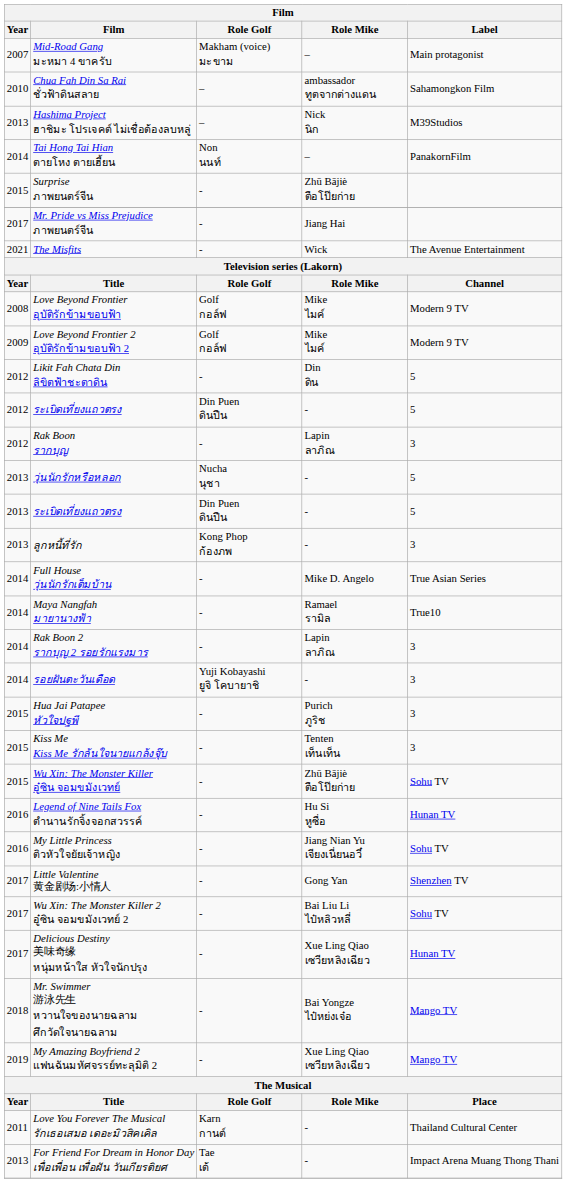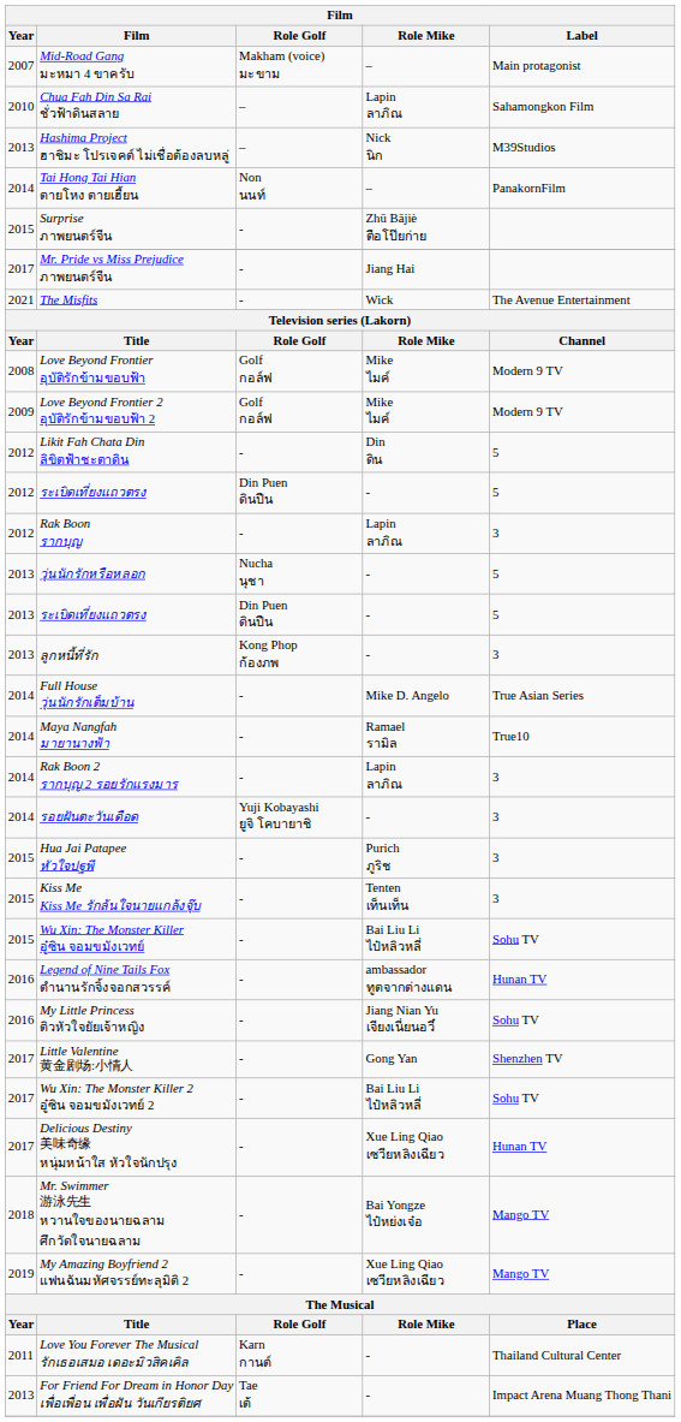 <table class="wikitable">
 <tr>
 <th colspan="5">Film</th>
 </tr>
 <tr>
 <th align="center">Year</th>
 <th align="center">Film</th>
 <th width="150">Role Golf</th>
 <th width="150">Role Mike</th>
 <th>Label</th>
 </tr>
 <tr>
 <td>2007</td>
 <td><em><a href='#'>Mid-Road Gang</a></em><br>มะหมา 4 ขาครับ</td>
 <td>Makham (voice)<br>มะขาม</td>
 <td>–</td>
 <td>Main protagonist</td>
 </tr>
 <tr>
 <td>2010</td>
 <td><em><a href='#'>Chua Fah Din Sa Rai</a></em><br>ชั่วฟ้าดินสลาย</td>
 <td>–</td>
-<td>ambassador<br>ทูตจากต่างแดน</td>
+<td>Lapin <br>ลาภิณ</td>
 <td>Sahamongkon Film</td>
 </tr>
 <tr>
 <td>2013</td>
 <td><em><a href='#'>Hashima Project</a></em><br>ฮาชิมะ โปรเจคต์ ไม่เชื่อต้องลบหลู่</td>
 <td>–</td>
 <td>Nick<br>นิก</td>
 <td>M39Studios</td>
 </tr>
 <tr>
 <td>2014</td>
 <td><em><a href='#'>Tai Hong Tai Hian</a></em><br>ตายโหง ตายเฮี้ยน</td>
 <td>Non<br>นนท์</td>
 <td>–</td>
 <td>PanakornFilm</td>
 </tr>
 <tr>
 <td>2015</td>
 <td><em>Surprise</em><br>ภาพยนตร์จีน</td>
 <td>-</td>
 <td>Zhū Bājiè <br>ตือโป๊ยก่าย</td>
 <td></td>
 </tr>
 <tr>
 </tr>
 <tr>
 <td>2017</td>
 <td><em><a href='#'>Mr. Pride vs Miss Prejudice</a></em><br>ภาพยนตร์จีน</td>
 <td>-</td>
 <td>Jiang Hai <br></td>
 <td></td>
 </tr>
 <tr>
 <td>2021</td>
 <td><em><a href='#'>The Misfits</a></em></td>
 <td>-</td>
 <td>Wick</td>
 <td>The Avenue Entertainment</td>
 </tr>
 <tr>
 <th colspan="5">Television series (Lakorn)</th>
 </tr>
 <tr>
 <th>Year</th>
 <th>Title</th>
 <th>Role Golf</th>
 <th>Role Mike</th>
 <th>Channel</th>
 </tr>
 <tr>
 <td>2008</td>
 <td><em>Love Beyond Frontier</em><br> <a href='#'>อุบัติรักข้ามขอบฟ้า</a></td>
 <td>Golf<br>กอล์ฟ</td>
 <td>Mike<br>ไมค์</td>
 <td>Modern 9 TV</td>
 </tr>
 <tr>
 <td>2009</td>
 <td><em>Love Beyond Frontier 2</em><br> <a href='#'>อุบัติรักข้ามขอบฟ้า 2</a></td>
 <td>Golf<br>กอล์ฟ</td>
 <td>Mike<br>ไมค์</td>
 <td>Modern 9 TV</td>
 </tr>
 <tr>
 <td>2012</td>
 <td><em>Likit Fah Chata Din</em><br> <a href='#'>ลิขิตฟ้าชะตาดิน</a></td>
 <td>-</td>
 <td>Din<br>ดิน</td>
 <td>5</td>
 </tr>
 <tr>
 <td>2012</td>
 <td><em><a href='#'>ระเบิดเที่ยงแถวตรง</a></em></td>
 <td>Din Puen<br>ดินปืน</td>
 <td>-</td>
 <td>5</td>
 </tr>
 <tr>
 <td>2012</td>
 <td><em>Rak Boon</em><br><em><a href='#'>รากบุญ</a></em></td>
 <td>-</td>
 <td>Lapin <br>ลาภิณ</td>
 <td>3</td>
 </tr>
 <tr>
 <td>2013</td>
 <td><em><a href='#'>วุ่นนักรักหรือหลอก</a></em></td>
 <td>Nucha<br>นุชา</td>
 <td>-</td>
 <td>5</td>
 </tr>
 <tr>
 <td>2013</td>
 <td><em><a href='#'>ระเบิดเที่ยงแถวตรง</a></em></td>
 <td>Din Puen<br>ดินปืน</td>
 <td>-</td>
 <td>5</td>
 </tr>
 <tr>
 <td>2013</td>
 <td><em>ลูกหนี้ที่รัก</em></td>
 <td>Kong Phop<br>ก้องภพ</td>
 <td>-</td>
 <td>3</td>
 </tr>
 <tr>
 <td>2014</td>
 <td><em>Full House</em><br><em><a href='#'>วุ่นนักรักเต็มบ้าน</a></em></td>
 <td>-</td>
 <td>Mike D. Angelo</td>
 <td>True Asian Series</td>
 </tr>
 <tr>
 <td>2014</td>
 <td><em>Maya Nangfah</em><br><em><a href='#'>มายานางฟ้า</a></em></td>
 <td>-</td>
 <td>Ramael<br>รามิล</td>
 <td>True10</td>
 </tr>
 <tr>
 <td>2014</td>
 <td><em>Rak Boon 2</em><br><em><a href='#'>รากบุญ 2 รอยรักแรงมาร</a></em></td>
 <td>-</td>
 <td>Lapin <br>ลาภิณ</td>
 <td>3</td>
 </tr>
 <tr>
 <td>2014</td>
 <td><em><a href='#'>รอยฝันตะวันเดือด</a></em></td>
 <td>Yuji Kobayashi<br>ยูจิ โคบายาชิ</td>
 <td>-</td>
 <td>3</td>
 </tr>
 <tr>
 <td>2015</td>
 <td><em>Hua Jai Patapee </em><br><em><a href='#'>หัวใจปฐพี</a></em></td>
 <td>-</td>
 <td>Purich <br>ภูริช</td>
 <td>3</td>
 </tr>
 <tr>
 <td>2015</td>
 <td><em>Kiss Me </em><br><em><a href='#'>Kiss Me รักล้นใจนายแกล้งจุ๊บ</a></em></td>
 <td>-</td>
 <td>Tenten <br>เท็นเท็น</td>
 <td>3</td>
 </tr>
 <tr>
 <td>2015</td>
 <td><em><a href='#'>Wu Xin: The Monster Killer</a></em><br><a href='#'>อู๋ซิน จอมขมังเวทย์</a></td>
 <td>-</td>
-<td>Zhū Bājiè <br>ตือโป๊ยก่าย</td>
+<td>Bai Liu Li <br>ไป๋หลิวหลี่</td>
 <td><a href='#'>Sohu</a> TV</td>
 </tr>
 <tr>
 <td>2016</td>
 <td><em><a href='#'>Legend of Nine Tails Fox</a></em><br>ตำนานรักจิ้งจอกสวรรค์</td>
 <td>-</td>
-<td>Hu Si <br>หูซื่อ</td>
+<td>ambassador<br>ทูตจากต่างแดน</td>
 <td><a href='#'>Hunan TV</a></td>
 </tr>
 <tr>
 <td>2016</td>
 <td><em>My Little Princess</em><br>ติวหัวใจยัยเจ้าหญิง</td>
 <td>-</td>
 <td>Jiang Nian Yu <br>เจียงเนี่ยนอวี๋</td>
 <td><a href='#'>Sohu</a> TV</td>
 </tr>
 <tr>
 <td>2017</td>
 <td><em>Little Valentine</em><br>黄金剧场:小情人</td>
 <td>-</td>
 <td>Gong Yan</td>
 <td><a href='#'>Shenzhen</a> TV</td>
 </tr>
 <tr>
 <td>2017</td>
 <td><em>Wu Xin: The Monster Killer 2</em><br>อู๋ซิน จอมขมังเวทย์ 2</td>
 <td>-</td>
 <td>Bai Liu Li<br>ไป๋หลิวหลี่</td>
 <td><a href='#'>Sohu</a> TV</td>
 </tr>
 <tr>
 <td>2017</td>
 <td><em>Delicious Destiny </em><br>美味奇缘<br>หนุ่มหน้าใส หัวใจนักปรุง</td>
 <td>-</td>
 <td>Xue Ling Qiao<br>เซวียหลิงเฉียว</td>
 <td><a href='#'>Hunan TV</a></td>
 </tr>
 <tr>
 <td>2018</td>
 <td><em>Mr. Swimmer </em><br>游泳先生<br>หวานใจของนายฉลาม<br>ศึกวัดใจนายฉลาม</td>
 <td>-</td>
 <td>Bai Yongze<br>ไป๋หย่งเจ๋อ</td>
 <td><a href='#'>Mango TV</a></td>
 </tr>
 <tr>
 <td>2019</td>
 <td><em>My Amazing Boyfriend 2 </em><br>แฟนฉันมหัศจรรย์ทะลุมิติ 2</td>
 <td>-</td>
 <td>Xue Ling Qiao<br>เซวียหลิงเฉียว</td>
 <td><a href='#'>Mango TV</a></td>
 </tr>
 <tr>
 <th colspan="5">The Musical</th>
 </tr>
 <tr>
 <th>Year</th>
 <th>Title</th>
 <th>Role Golf</th>
 <th>Role Mike</th>
 <th>Place</th>
 </tr>
 <tr>
 <td>2011</td>
 <td><em>Love You Forever The Musical<br>รักเธอเสมอ เดอะมิวสิคเคิล</em></td>
 <td>Karn<br>กานต์</td>
 <td>-</td>
 <td>Thailand Cultural Center</td>
 </tr>
 <tr>
 <td>2013</td>
 <td><em>For Friend For Dream in Honor Day<br>เพื่อเพื่อน เพื่อฝัน วันเกียรติยศ</em></td>
 <td>Tae<br>เต้</td>
 <td>-</td>
 <td>Impact Arena Muang Thong Thani</td>
 </tr>
 <tr>
 </tr>
 </table>
